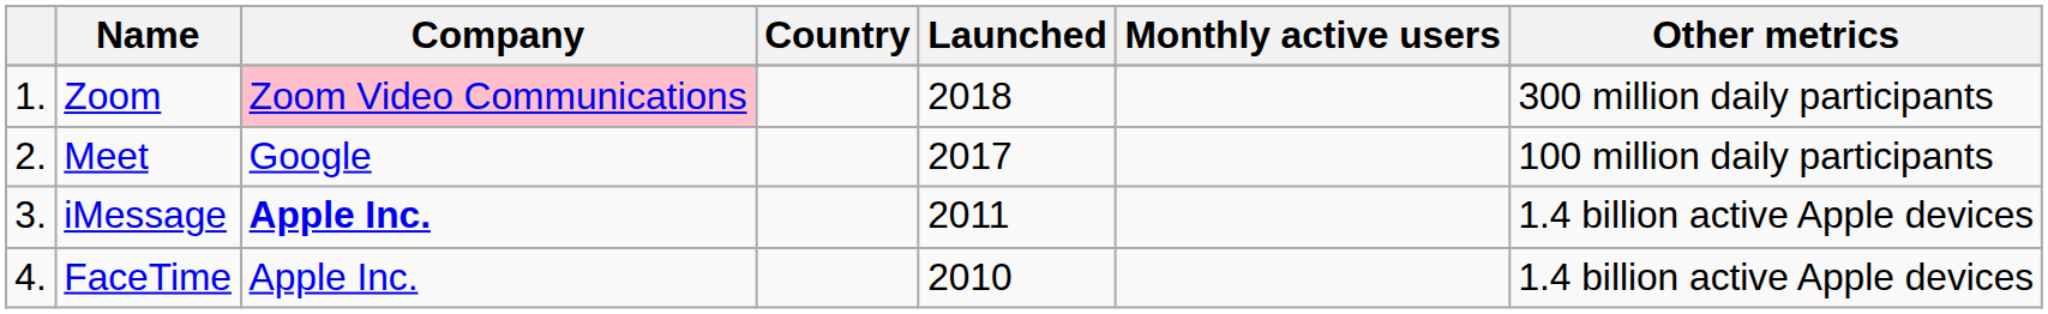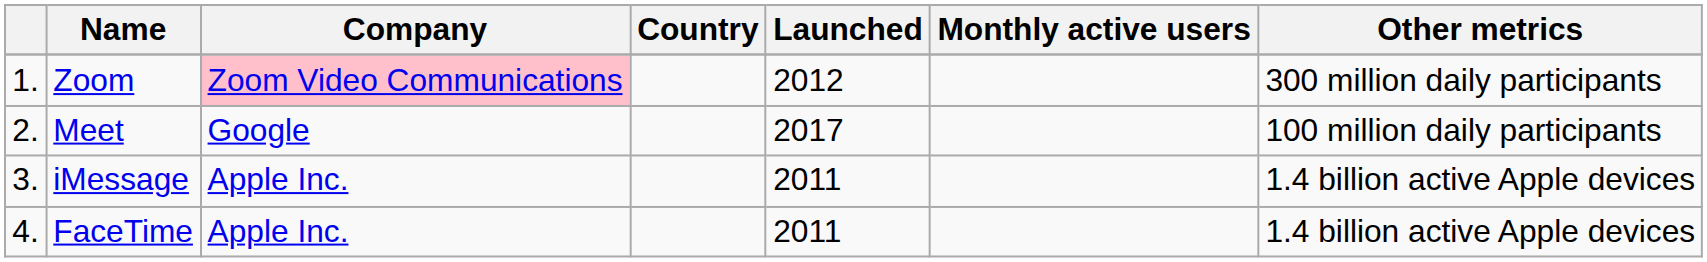 <table class="wikitable sortable">
 <tr>
 <th></th>
 <th>Name</th>
 <th>Company</th>
 <th>Country</th>
 <th>Launched</th>
 <th>Monthly active users</th>
 <th>Other metrics</th>
 </tr>
 <tr>
 </tr>
 <tr>
 <td align=center>1.</td>
 <td><a href='#'>Zoom</a></td>
 <td style="background: pink;"><a href='#'>Zoom Video Communications</a></td>
 <td></td>
-<td>2018</td>
+<td>2012</td>
 <td></td>
 <td>300 million daily participants</td>
 </tr>
 <tr>
 <td align=center>2.</td>
 <td><a href='#'>Meet</a></td>
 <td><a href='#'>Google</a></td>
 <td></td>
 <td>2017</td>
 <td></td>
 <td>100 million daily participants</td>
 </tr>
 <tr>
 <td align=center>3.</td>
 <td><a href='#'>iMessage</a></td>
-<td><strong><a href='#'>Apple Inc.</a></strong></td>
+<td><a href='#'>Apple Inc.</a></td>
 <td></td>
 <td>2011</td>
 <td></td>
 <td>1.4 billion active Apple devices</td>
 </tr>
 <tr>
 <td align=center>4.</td>
 <td><a href='#'>FaceTime</a></td>
 <td><a href='#'>Apple Inc.</a></td>
 <td></td>
-<td>2010</td>
+<td>2011</td>
 <td></td>
 <td>1.4 billion active Apple devices</td>
 </tr>
 </table>
